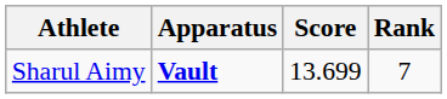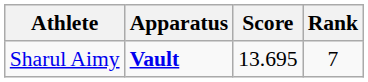 <table class=wikitable style=font-size:90%;text-align:center>
 <tr>
 <th>Athlete</th>
 <th>Apparatus</th>
 <th>Score</th>
 <th>Rank</th>
 </tr>
 <tr style="text-align:center">
 <td style="text-align:left"><a href='#'>Sharul Aimy</a></td>
 <td style="text-align:left" rowspan=1><strong><a href='#'>Vault</a></strong></td>
-<td>13.699</td>
+<td>13.695</td>
 <td>7</td>
 </tr>
 </table>
